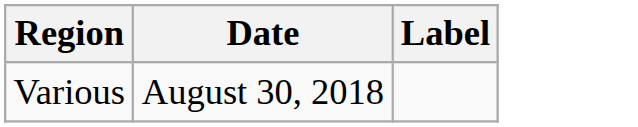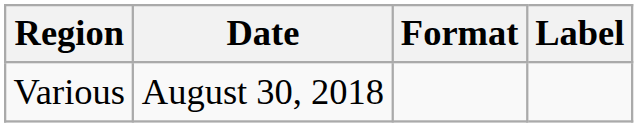 <table class="wikitable plainrowheaders">
 <tr>
 <th scope="col">Region</th>
 <th scope="col">Date</th>
+<th scope="col">Format</th>
 <th scope="col">Label</th>
 </tr>
 <tr>
 <td>Various</td>
 <td>August 30, 2018</td>
 <td></td>
+<td></td>
 </tr>
 </table>
